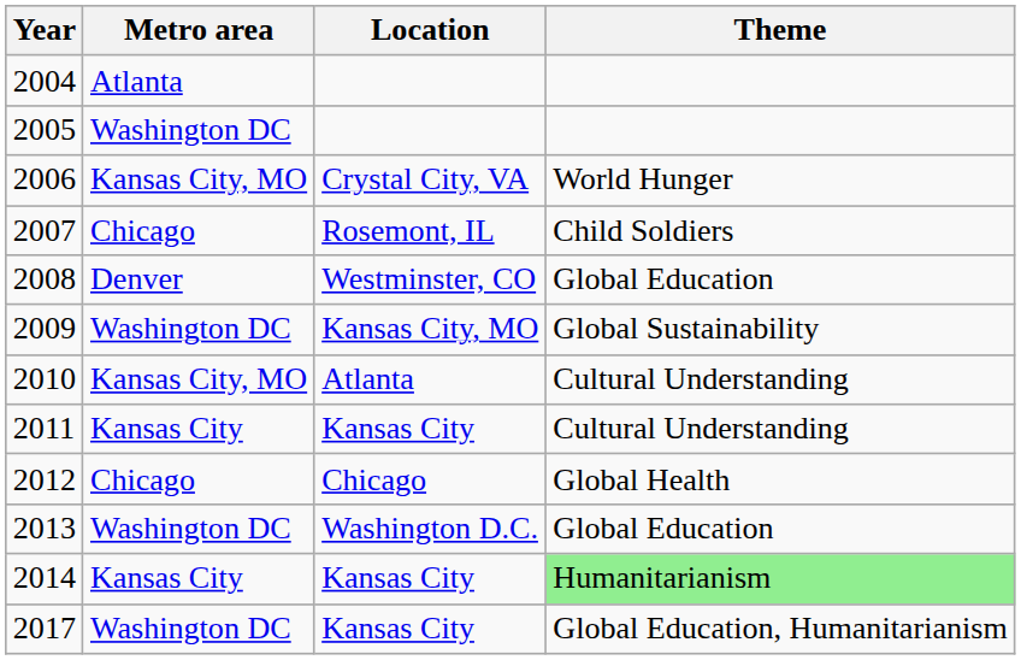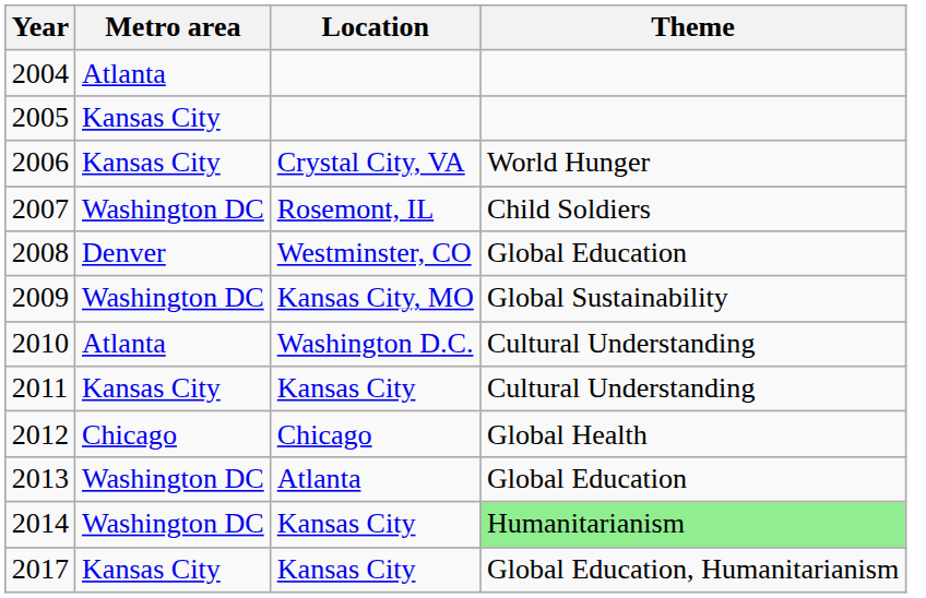 <table class="wikitable sortable">
 <tr>
 <th>Year</th>
 <th>Metro area</th>
 <th>Location</th>
 <th>Theme</th>
 </tr>
 <tr>
 <td>2004</td>
 <td><a href='#'>Atlanta</a></td>
 <td></td>
 <td></td>
 </tr>
 <tr>
 <td>2005</td>
-<td><a href='#'>Washington DC</a></td>
+<td><a href='#'>Kansas City</a></td>
 <td></td>
 <td></td>
 </tr>
 <tr>
 <td>2006</td>
-<td><a href='#'>Kansas City, MO</a></td>
+<td><a href='#'>Kansas City</a></td>
 <td><a href='#'>Crystal City, VA</a></td>
 <td>World Hunger</td>
 </tr>
 <tr>
 <td>2007</td>
-<td><a href='#'>Chicago</a></td>
+<td><a href='#'>Washington DC</a></td>
 <td><a href='#'>Rosemont, IL</a></td>
 <td>Child Soldiers</td>
 </tr>
 <tr>
 <td>2008</td>
 <td><a href='#'>Denver</a></td>
 <td><a href='#'>Westminster, CO</a></td>
 <td>Global Education</td>
 </tr>
 <tr>
 <td>2009</td>
 <td><a href='#'>Washington DC</a></td>
 <td><a href='#'>Kansas City, MO</a></td>
 <td>Global Sustainability</td>
 </tr>
 <tr>
 <td>2010</td>
-<td><a href='#'>Kansas City, MO</a></td>
 <td><a href='#'>Atlanta</a></td>
+<td><a href='#'>Washington D.C.</a></td>
 <td>Cultural Understanding</td>
 </tr>
 <tr>
 <td>2011</td>
 <td><a href='#'>Kansas City</a></td>
 <td><a href='#'>Kansas City</a></td>
 <td>Cultural Understanding</td>
 </tr>
 <tr>
 <td>2012</td>
 <td><a href='#'>Chicago</a></td>
 <td><a href='#'>Chicago</a></td>
 <td>Global Health</td>
 </tr>
 <tr>
 <td>2013</td>
 <td><a href='#'>Washington DC</a></td>
-<td><a href='#'>Washington D.C.</a></td>
+<td><a href='#'>Atlanta</a></td>
 <td>Global Education</td>
 </tr>
 <tr>
 <td>2014</td>
-<td><a href='#'>Kansas City</a></td>
+<td><a href='#'>Washington DC</a></td>
 <td><a href='#'>Kansas City</a></td>
 <td style="background: lightgreen;">Humanitarianism</td>
 </tr>
 <tr>
 <td>2017</td>
-<td><a href='#'>Washington DC</a></td>
+<td><a href='#'>Kansas City</a></td>
 <td><a href='#'>Kansas City</a></td>
 <td>Global Education, Humanitarianism</td>
 </tr>
 </table>
